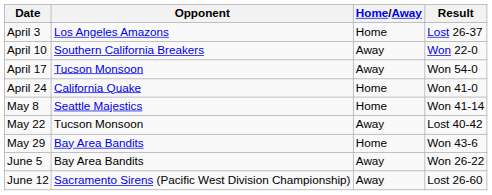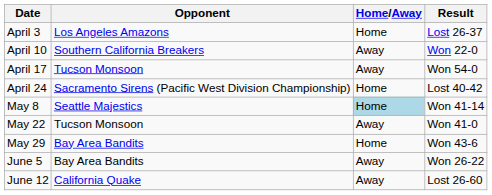 <table class="wikitable">
 <tr>
 <th>Date</th>
 <th>Opponent</th>
 <th><a href='#'>Home</a>/<a href='#'>Away</a></th>
 <th>Result</th>
 </tr>
 <tr>
 <td>April 3</td>
 <td><a href='#'>Los Angeles Amazons</a></td>
 <td>Home</td>
 <td><a href='#'>Lost</a> 26-37</td>
 </tr>
 <tr>
 <td>April 10</td>
 <td><a href='#'>Southern California Breakers</a></td>
 <td>Away</td>
 <td><a href='#'>Won</a> 22-0</td>
 </tr>
 <tr>
 <td>April 17</td>
 <td><a href='#'>Tucson Monsoon</a></td>
 <td>Away</td>
 <td>Won 54-0</td>
 </tr>
 <tr>
 <td>April 24</td>
-<td><a href='#'>California Quake</a></td>
+<td><a href='#'>Sacramento Sirens</a> (Pacific West Division Championship)</td>
 <td>Home</td>
-<td>Won 41-0</td>
+<td>Lost 40-42</td>
 </tr>
 <tr>
 <td>May 8</td>
 <td><a href='#'>Seattle Majestics</a></td>
-<td>Home</td>
+<td style="background: lightblue;">Home</td>
 <td>Won 41-14</td>
 </tr>
 <tr>
 <td>May 22</td>
 <td>Tucson Monsoon</td>
 <td>Away</td>
-<td>Lost 40-42</td>
+<td>Won 41-0</td>
 </tr>
 <tr>
 <td>May 29</td>
 <td><a href='#'>Bay Area Bandits</a></td>
 <td>Home</td>
 <td>Won 43-6</td>
 </tr>
 <tr>
 <td>June 5</td>
 <td>Bay Area Bandits</td>
 <td>Away</td>
 <td>Won 26-22</td>
 </tr>
 <tr>
 <td>June 12</td>
-<td><a href='#'>Sacramento Sirens</a> (Pacific West Division Championship)</td>
+<td><a href='#'>California Quake</a></td>
 <td>Away</td>
 <td>Lost 26-60</td>
 </tr>
 </table>
